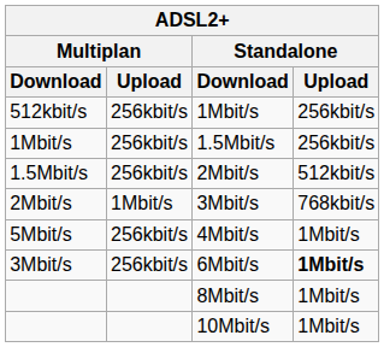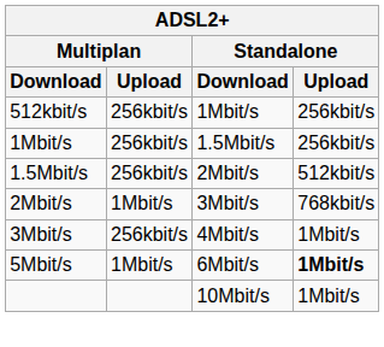 <table class="wikitable">
 <tr>
 <th width = "90" colspan = "4">ADSL2+</th>
 </tr>
 <tr>
 <th width = "90" colspan = "2">Multiplan</th>
 <th width = "90" colspan = "2">Standalone</th>
 </tr>
 <tr>
 <th>Download</th>
 <th>Upload</th>
 <th>Download</th>
 <th>Upload</th>
 </tr>
 <tr>
 <td>512kbit/s</td>
 <td>256kbit/s</td>
 <td>1Mbit/s</td>
 <td>256kbit/s</td>
 </tr>
 <tr>
 <td>1Mbit/s</td>
 <td>256kbit/s</td>
 <td>1.5Mbit/s</td>
 <td>256kbit/s</td>
 </tr>
 <tr>
 <td>1.5Mbit/s</td>
 <td>256kbit/s</td>
 <td>2Mbit/s</td>
 <td>512kbit/s</td>
 </tr>
 <tr>
 <td>2Mbit/s</td>
 <td>1Mbit/s</td>
 <td>3Mbit/s</td>
 <td>768kbit/s</td>
 </tr>
 <tr>
-<td>5Mbit/s</td>
+<td>3Mbit/s</td>
 <td>256kbit/s</td>
 <td>4Mbit/s</td>
 <td>1Mbit/s</td>
 </tr>
 <tr>
-<td>3Mbit/s</td>
-<td>256kbit/s</td>
+<td>5Mbit/s</td>
+<td>1Mbit/s</td>
 <td>6Mbit/s</td>
 <td><strong>1Mbit/s</strong></td>
-</tr>
-<tr>
-<td></td>
-<td></td>
-<td>8Mbit/s</td>
-<td>1Mbit/s</td>
 </tr>
 <tr>
 <td></td>
 <td></td>
 <td>10Mbit/s</td>
 <td>1Mbit/s</td>
 </tr>
 </table>
